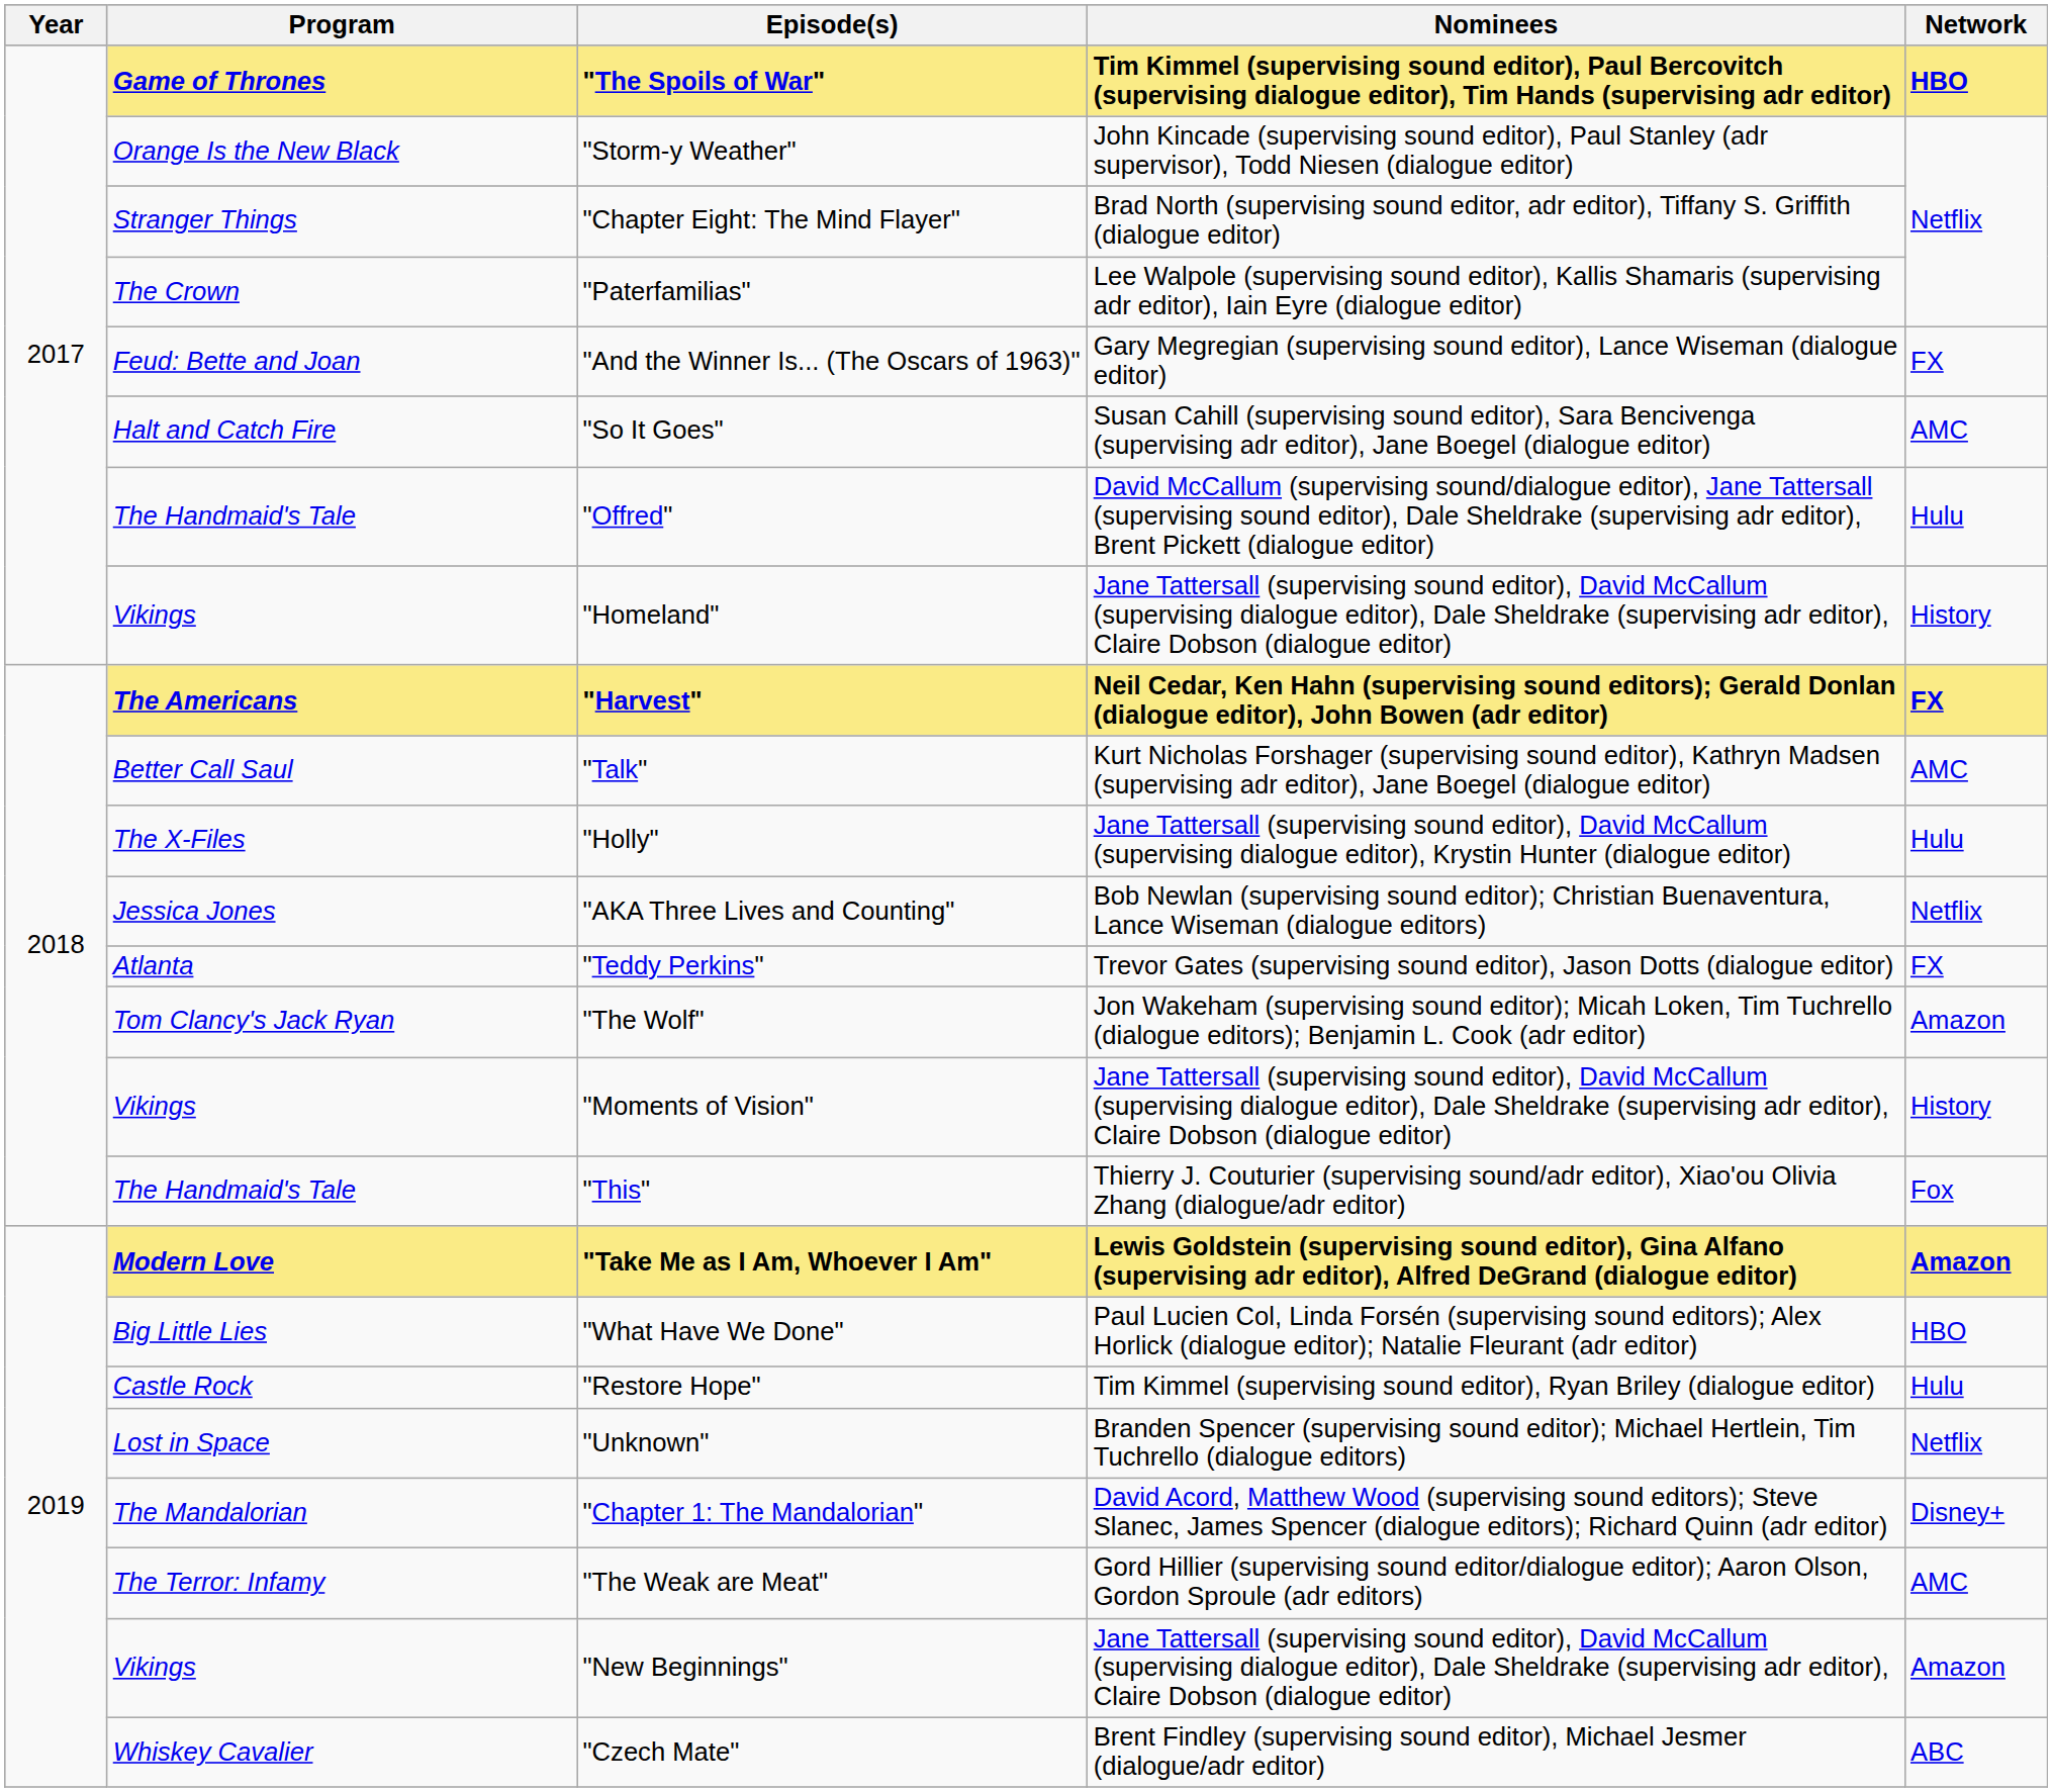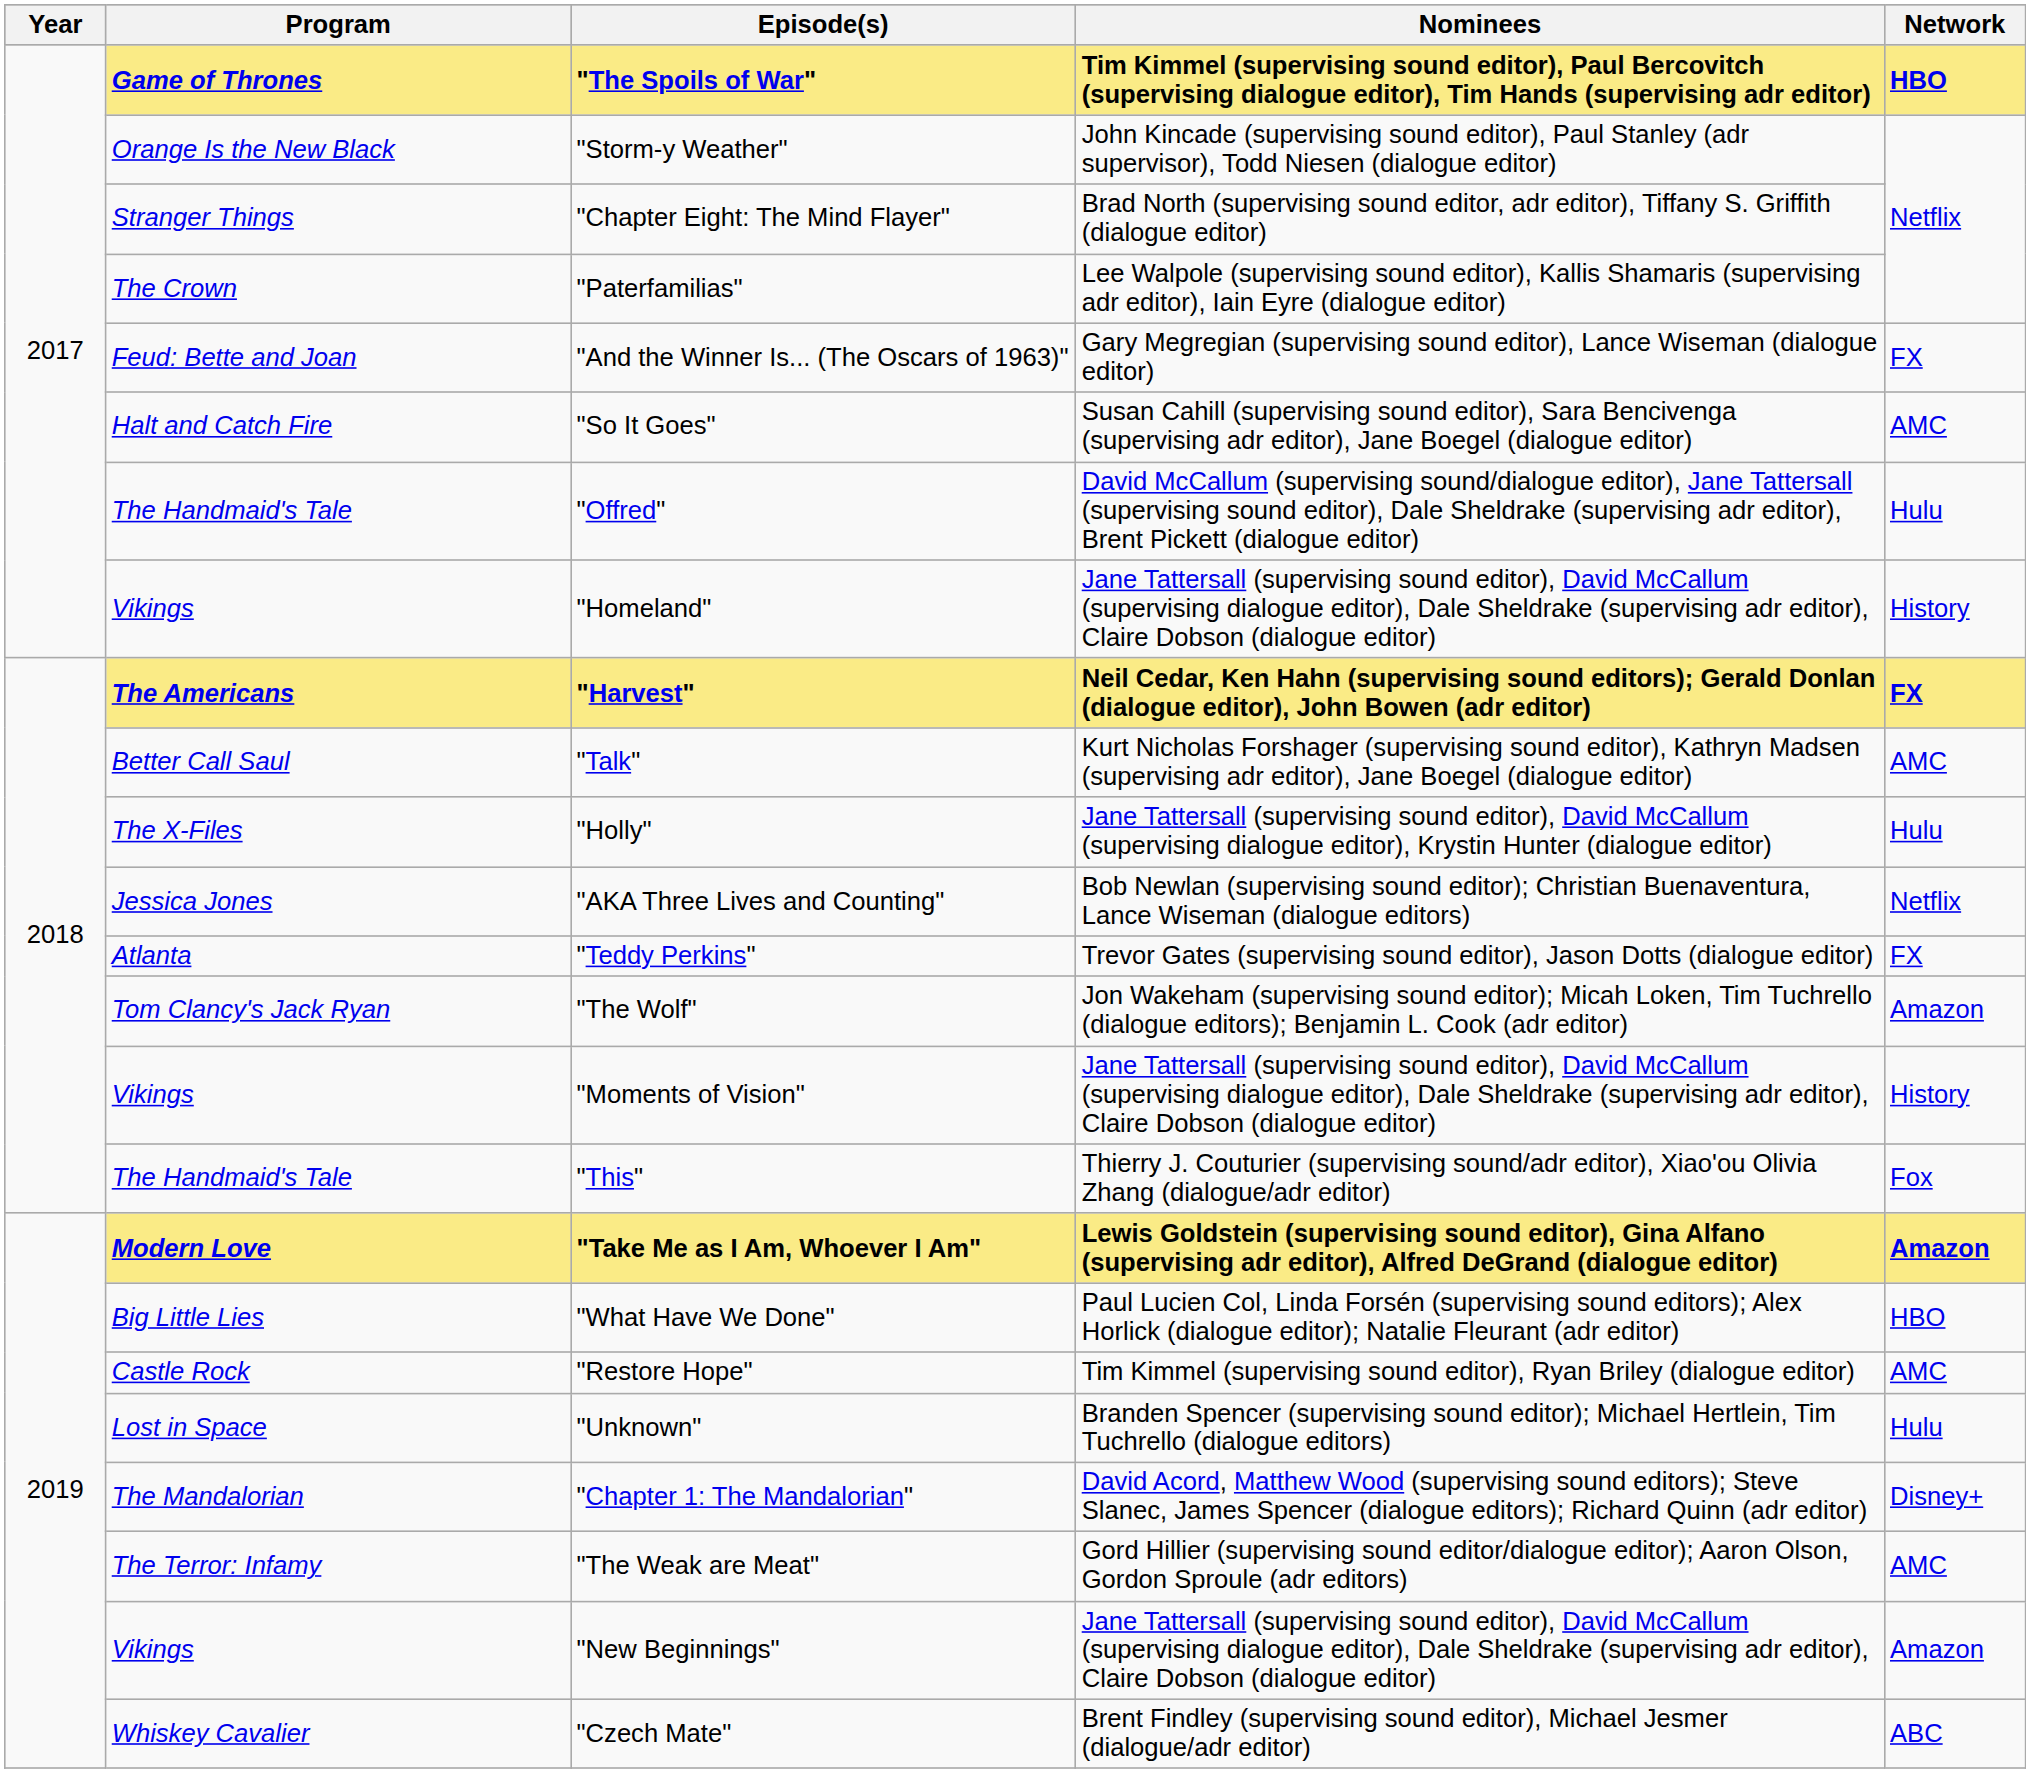 <table class="wikitable" style="width:100%">
 <tr bgcolor="#bebebe">
 <th width="5%">Year</th>
 <th width="23%">Program</th>
 <th width="25%">Episode(s)</th>
 <th width="40%">Nominees</th>
 <th width="7%">Network</th>
 </tr>
 <tr>
 <td rowspan=8 style="text-align:center">2017<br></td>
 <td style="background:#FAEB86;"><strong><em><a href='#'>Game of Thrones</a></em></strong></td>
 <td style="background:#FAEB86;"><strong>"<a href='#'>The Spoils of War</a>" </strong></td>
 <td style="background:#FAEB86;"><strong>Tim Kimmel (supervising sound editor), Paul Bercovitch (supervising dialogue editor), Tim Hands (supervising adr editor)</strong></td>
 <td style="background:#FAEB86;"><strong><a href='#'>HBO</a></strong></td>
 </tr>
 <tr>
 <td><em><a href='#'>Orange Is the New Black</a></em></td>
 <td>"Storm-y Weather"</td>
 <td>John Kincade (supervising sound editor), Paul Stanley (adr supervisor), Todd Niesen (dialogue editor)</td>
 <td rowspan="3"><a href='#'>Netflix</a></td>
 </tr>
 <tr>
 <td><em><a href='#'>Stranger Things</a></em></td>
 <td>"Chapter Eight: The Mind Flayer"</td>
 <td>Brad North (supervising sound editor, adr editor), Tiffany S. Griffith (dialogue editor)</td>
 </tr>
 <tr>
 <td><em><a href='#'>The Crown</a></em></td>
 <td>"Paterfamilias"</td>
 <td>Lee Walpole (supervising sound editor), Kallis Shamaris (supervising adr editor), Iain Eyre (dialogue editor)</td>
 </tr>
 <tr>
 <td><em><a href='#'>Feud: Bette and Joan</a></em></td>
 <td>"And the Winner Is... (The Oscars of 1963)"</td>
 <td>Gary Megregian (supervising sound editor), Lance Wiseman (dialogue editor)</td>
 <td><a href='#'>FX</a></td>
 </tr>
 <tr>
 <td><em><a href='#'>Halt and Catch Fire</a></em></td>
 <td>"So It Goes"</td>
 <td>Susan Cahill (supervising sound editor), Sara Bencivenga (supervising adr editor), Jane Boegel (dialogue editor)</td>
 <td><a href='#'>AMC</a></td>
 </tr>
 <tr>
 <td><em><a href='#'>The Handmaid's Tale</a></em></td>
 <td>"<a href='#'>Offred</a>"</td>
 <td><a href='#'>David McCallum</a> (supervising sound/dialogue editor), <a href='#'>Jane Tattersall</a> (supervising sound editor), Dale Sheldrake (supervising adr editor), Brent Pickett (dialogue editor)</td>
 <td><a href='#'>Hulu</a></td>
 </tr>
 <tr>
 <td><em><a href='#'>Vikings</a></em></td>
 <td>"Homeland"</td>
 <td><a href='#'>Jane Tattersall</a> (supervising sound editor), <a href='#'>David McCallum</a> (supervising dialogue editor), Dale Sheldrake (supervising adr editor), Claire Dobson (dialogue editor)</td>
 <td><a href='#'>History</a></td>
 </tr>
 <tr>
 <td rowspan=8 style="text-align:center">2018<br></td>
 <td style="background:#FAEB86;"><strong><em><a href='#'>The Americans</a></em></strong></td>
 <td style="background:#FAEB86;"><strong>"<a href='#'>Harvest</a>"</strong></td>
 <td style="background:#FAEB86;"><strong>Neil Cedar, Ken Hahn (supervising sound editors); Gerald Donlan (dialogue editor), John Bowen (adr editor)</strong></td>
 <td style="background:#FAEB86;"><strong><a href='#'>FX</a></strong></td>
 </tr>
 <tr>
 <td><em><a href='#'>Better Call Saul</a></em></td>
 <td>"<a href='#'>Talk</a>"</td>
 <td>Kurt Nicholas Forshager (supervising sound editor), Kathryn Madsen (supervising adr editor), Jane Boegel (dialogue editor)</td>
 <td><a href='#'>AMC</a></td>
 </tr>
 <tr>
 <td><em><a href='#'>The X-Files</a></em></td>
 <td>"Holly"</td>
 <td><a href='#'>Jane Tattersall</a> (supervising sound editor), <a href='#'>David McCallum</a> (supervising dialogue editor), Krystin Hunter (dialogue editor)</td>
 <td><a href='#'>Hulu</a></td>
 </tr>
 <tr>
 <td><em><a href='#'>Jessica Jones</a></em></td>
 <td>"AKA Three Lives and Counting"</td>
 <td>Bob Newlan (supervising sound editor); Christian Buenaventura, Lance Wiseman (dialogue editors)</td>
 <td><a href='#'>Netflix</a></td>
 </tr>
 <tr>
 <td><em><a href='#'>Atlanta</a></em></td>
 <td>"<a href='#'>Teddy Perkins</a>"</td>
 <td>Trevor Gates (supervising sound editor), Jason Dotts (dialogue editor)</td>
 <td><a href='#'>FX</a></td>
 </tr>
 <tr>
 <td><em><a href='#'>Tom Clancy's Jack Ryan</a></em></td>
 <td>"The Wolf"</td>
 <td>Jon Wakeham (supervising sound editor); Micah Loken, Tim Tuchrello (dialogue editors); Benjamin L. Cook (adr editor)</td>
 <td><a href='#'>Amazon</a></td>
 </tr>
 <tr>
 <td><em><a href='#'>Vikings</a></em></td>
 <td>"Moments of Vision"</td>
 <td><a href='#'>Jane Tattersall</a> (supervising sound editor), <a href='#'>David McCallum</a> (supervising dialogue editor), Dale Sheldrake (supervising adr editor), Claire Dobson (dialogue editor)</td>
 <td><a href='#'>History</a></td>
 </tr>
 <tr>
 <td><em><a href='#'>The Handmaid's Tale</a></em></td>
 <td>"<a href='#'>This</a>"</td>
 <td>Thierry J. Couturier (supervising sound/adr editor), Xiao'ou Olivia Zhang (dialogue/adr editor)</td>
 <td><a href='#'>Fox</a></td>
 </tr>
 <tr>
 <td rowspan=8 style="text-align:center">2019<br></td>
 <td style="background:#FAEB86;"><strong><em><a href='#'>Modern Love</a></em></strong></td>
 <td style="background:#FAEB86;"><strong>"Take Me as I Am, Whoever I Am"</strong></td>
 <td style="background:#FAEB86;"><strong>Lewis Goldstein (supervising sound editor), Gina Alfano (supervising adr editor), Alfred DeGrand (dialogue editor)</strong></td>
 <td style="background:#FAEB86;"><strong><a href='#'>Amazon</a></strong></td>
 </tr>
 <tr>
 <td><em><a href='#'>Big Little Lies</a></em></td>
 <td>"What Have We Done"</td>
 <td>Paul Lucien Col, Linda Forsén (supervising sound editors); Alex Horlick (dialogue editor); Natalie Fleurant (adr editor)</td>
 <td><a href='#'>HBO</a></td>
 </tr>
 <tr>
 <td><em><a href='#'>Castle Rock</a></em></td>
 <td>"Restore Hope"</td>
 <td>Tim Kimmel (supervising sound editor), Ryan Briley (dialogue editor)</td>
-<td><a href='#'>Hulu</a></td>
+<td><a href='#'>AMC</a></td>
 </tr>
 <tr>
 <td><em><a href='#'>Lost in Space</a></em></td>
 <td>"Unknown"</td>
 <td>Branden Spencer (supervising sound editor); Michael Hertlein, Tim Tuchrello (dialogue editors)</td>
-<td><a href='#'>Netflix</a></td>
+<td><a href='#'>Hulu</a></td>
 </tr>
 <tr>
 <td><em><a href='#'>The Mandalorian</a></em></td>
 <td>"<a href='#'>Chapter 1: The Mandalorian</a>"</td>
 <td><a href='#'>David Acord</a>, <a href='#'>Matthew Wood</a> (supervising sound editors); Steve Slanec, James Spencer (dialogue editors); Richard Quinn (adr editor)</td>
 <td><a href='#'>Disney+</a></td>
 </tr>
 <tr>
 <td><em><a href='#'>The Terror: Infamy</a></em></td>
 <td>"The Weak are Meat"</td>
 <td>Gord Hillier (supervising sound editor/dialogue editor); Aaron Olson, Gordon Sproule (adr editors)</td>
 <td><a href='#'>AMC</a></td>
 </tr>
 <tr>
 <td><em><a href='#'>Vikings</a></em></td>
 <td>"New Beginnings"</td>
 <td><a href='#'>Jane Tattersall</a> (supervising sound editor), <a href='#'>David McCallum</a> (supervising dialogue editor), Dale Sheldrake (supervising adr editor), Claire Dobson (dialogue editor)</td>
 <td><a href='#'>Amazon</a></td>
 </tr>
 <tr>
 <td><em><a href='#'>Whiskey Cavalier</a></em></td>
 <td>"Czech Mate"</td>
 <td>Brent Findley (supervising sound editor), Michael Jesmer (dialogue/adr editor)</td>
 <td><a href='#'>ABC</a></td>
 </tr>
 </table>
